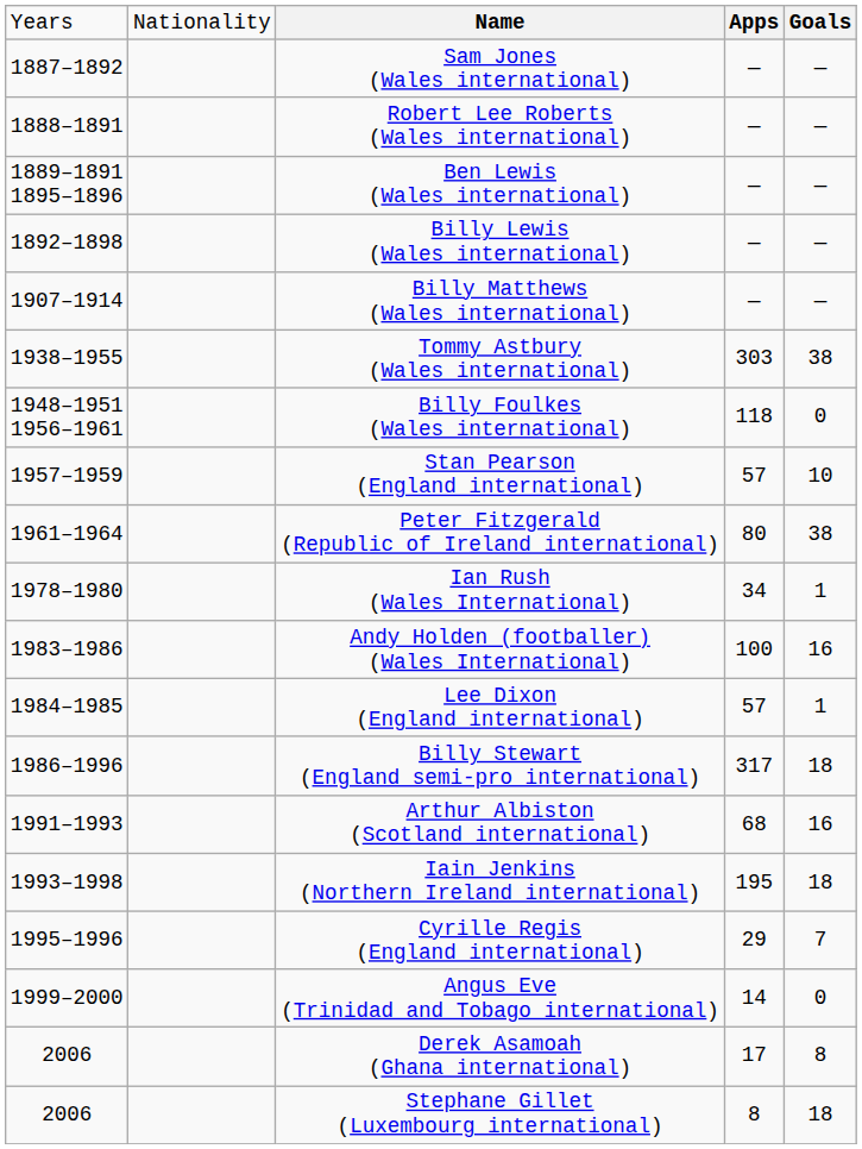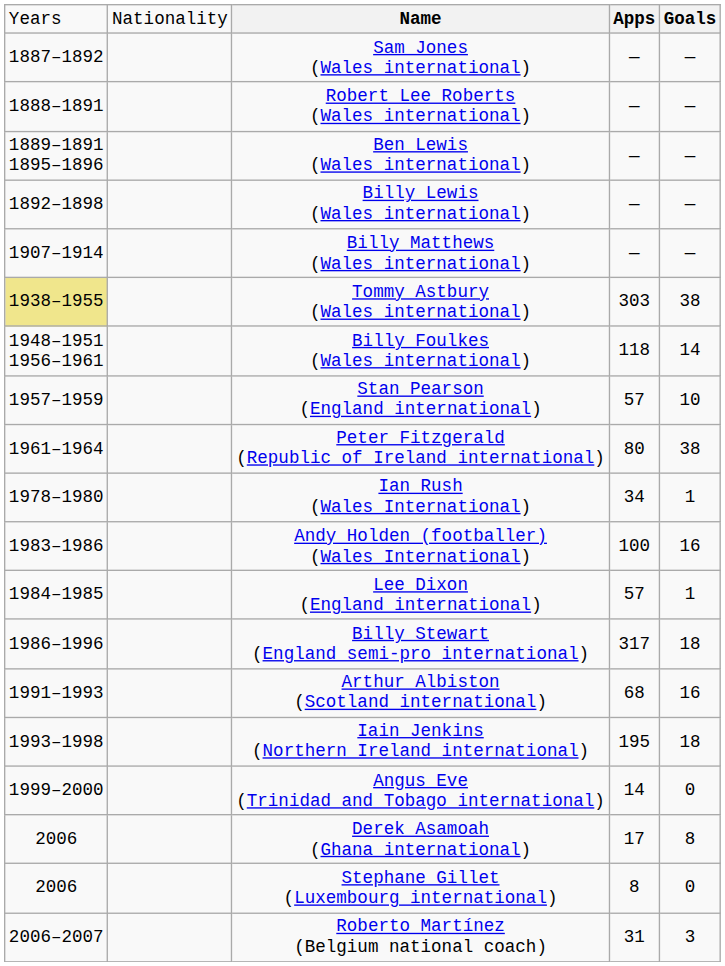 <table class="wikitable">
 <tr>
 <td>Years</td>
 <td>Nationality</td>
 <th>Name</th>
 <th>Apps</th>
 <th>Goals</th>
 </tr>
 <tr>
 <td>1887–1892</td>
 <td align=center></td>
 <td align=center><a href='#'>Sam Jones</a> <br>(<a href='#'>Wales international</a>)</td>
 <td align=center>—</td>
 <td align=center>—</td>
 </tr>
 <tr>
 <td>1888–1891</td>
 <td align=center></td>
 <td align=center><a href='#'>Robert Lee Roberts</a> <br>(<a href='#'>Wales international</a>)</td>
 <td align=center>—</td>
 <td align=center>—</td>
 </tr>
 <tr>
 <td>1889–1891<br>1895–1896</td>
 <td align=center></td>
 <td align=center><a href='#'>Ben Lewis</a><br>(<a href='#'>Wales international</a>)</td>
 <td align=center>—</td>
 <td align=center>—</td>
 </tr>
 <tr>
 <td>1892–1898</td>
 <td align=center></td>
 <td align=center><a href='#'>Billy Lewis</a> <br>(<a href='#'>Wales international</a>)</td>
 <td align=center>—</td>
 <td align=center>—</td>
 </tr>
 <tr>
 <td>1907–1914</td>
 <td align=center></td>
 <td align=center><a href='#'>Billy Matthews</a> <br>(<a href='#'>Wales international</a>)</td>
 <td align=center>—</td>
 <td align=center>—</td>
 </tr>
 <tr>
-<td>1938–1955</td>
+<td style="background: khaki;">1938–1955</td>
 <td align=center></td>
 <td align=center><a href='#'>Tommy Astbury</a><br>(<a href='#'>Wales international</a>)</td>
 <td align=center>303</td>
 <td align=center>38</td>
 </tr>
 <tr>
 <td>1948–1951 <br>1956–1961</td>
 <td align=center></td>
 <td align=center><a href='#'>Billy Foulkes</a><br> (<a href='#'>Wales international</a>)</td>
 <td align=center>118</td>
-<td align=center>0</td>
+<td align=center>14</td>
 </tr>
 <tr>
 <td>1957–1959</td>
 <td align=center></td>
 <td align=center><a href='#'>Stan Pearson</a><br> (<a href='#'>England international</a>)</td>
 <td align=center>57</td>
 <td align=center>10</td>
 </tr>
 <tr>
 <td>1961–1964</td>
 <td align=center></td>
 <td align=center><a href='#'>Peter Fitzgerald</a> <br> (<a href='#'>Republic of Ireland international</a>)</td>
 <td align=center>80</td>
 <td align=center>38</td>
 </tr>
 <tr>
 <td>1978–1980</td>
 <td align=center></td>
 <td align=center><a href='#'>Ian Rush</a><br>(<a href='#'>Wales International</a>)</td>
 <td align=center>34</td>
 <td align=center>1</td>
 </tr>
 <tr>
 <td>1983–1986</td>
 <td align=center></td>
 <td align=center><a href='#'>Andy Holden (footballer)</a><br>(<a href='#'>Wales International</a>)</td>
 <td align=center>100</td>
 <td align=center>16</td>
 </tr>
 <tr>
 <td>1984–1985</td>
 <td align=center></td>
 <td align=center><a href='#'>Lee Dixon</a><br>(<a href='#'>England international</a>)</td>
 <td align=center>57</td>
 <td align=center>1</td>
 </tr>
 <tr>
 <td>1986–1996</td>
 <td align=center></td>
 <td align=center><a href='#'>Billy Stewart</a><br> (<a href='#'>England semi-pro international</a>)</td>
 <td align=center>317</td>
 <td align=center>18</td>
 </tr>
 <tr>
 <td>1991–1993</td>
 <td align=center></td>
 <td align=center><a href='#'>Arthur Albiston</a><br> (<a href='#'>Scotland international</a>)</td>
 <td align=center>68</td>
 <td align=center>16</td>
 </tr>
 <tr>
 <td>1993–1998</td>
 <td align=center></td>
 <td align=center><a href='#'>Iain Jenkins</a><br> (<a href='#'>Northern Ireland international</a>)</td>
 <td align=center>195</td>
 <td align=center>18</td>
 </tr>
 <tr>
-<td>1995–1996</td>
-<td align=center></td>
-<td align=center><a href='#'>Cyrille Regis</a> <br>(<a href='#'>England international</a>)</td>
-<td align=center>29</td>
-<td align=center>7</td>
-</tr>
-<tr>
 <td>1999–2000</td>
 <td align=center></td>
 <td align=center><a href='#'>Angus Eve</a><br> (<a href='#'>Trinidad and Tobago international</a>)</td>
 <td align=center>14</td>
 <td align=center>0</td>
 </tr>
 <tr>
 <td align=center>2006</td>
 <td align=center></td>
 <td align=center><a href='#'>Derek Asamoah</a><br>(<a href='#'>Ghana international</a>)</td>
 <td align=center>17</td>
 <td align=center>8</td>
 </tr>
 <tr>
 <td align=center>2006</td>
 <td align=center></td>
 <td align=center><a href='#'>Stephane Gillet</a><br>(<a href='#'>Luxembourg international</a>)</td>
 <td align=center>8</td>
-<td align=center>18</td>
+<td align=center>0</td>
+</tr>
+<tr>
+<td align=center>2006–2007</td>
+<td align=center></td>
+<td align=center><a href='#'>Roberto Martínez</a> <br>(Belgium national coach)</td>
+<td align=center>31</td>
+<td align=center>3</td>
 </tr>
 </table>
